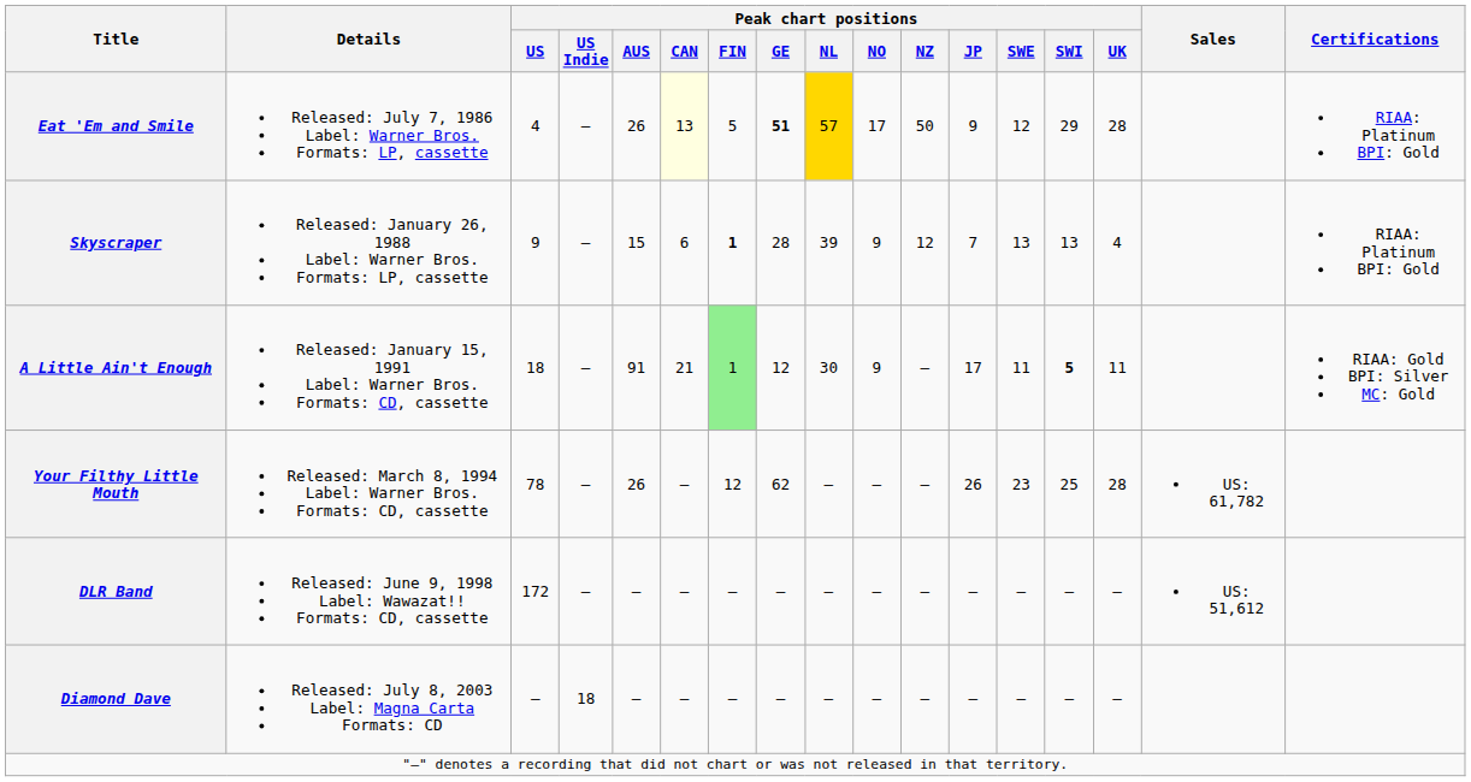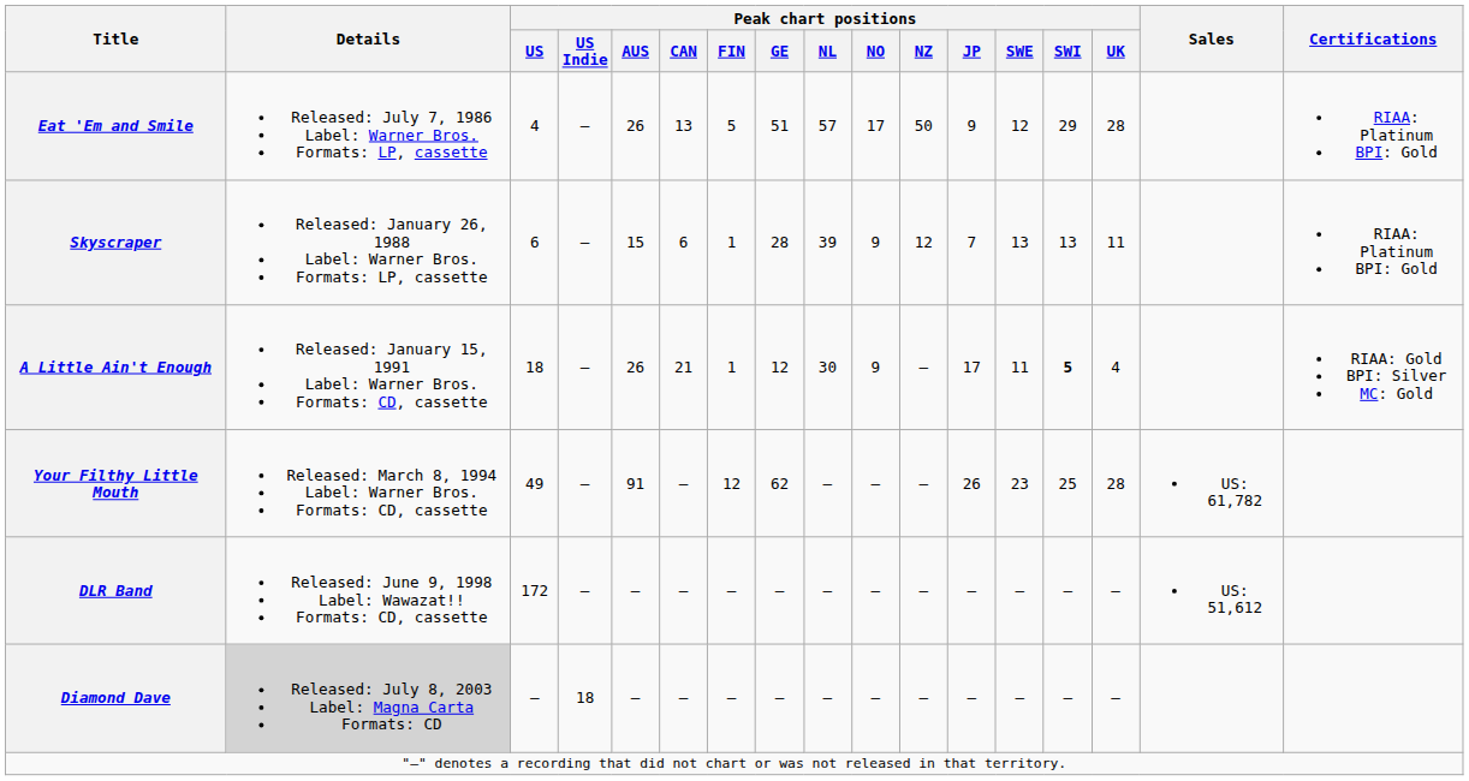 <table class="wikitable plainrowheaders" style="text-align:center;">
 <tr>
 <th rowspan="2">Title</th>
 <th rowspan="2">Details</th>
 <th colspan="13">Peak chart positions</th>
 <th rowspan="2">Sales</th>
 <th rowspan="2"><a href='#'>Certifications</a></th>
 </tr>
 <tr>
 <th width="35"><a href='#'>US</a><br></th>
 <th width="35"><a href='#'>US Indie</a><br></th>
 <th width="35"><a href='#'>AUS</a><br></th>
 <th width="35"><a href='#'>CAN</a><br></th>
 <th width="35"><a href='#'>FIN</a><br></th>
 <th width="35"><a href='#'>GE</a><br></th>
 <th width="35"><a href='#'>NL</a><br></th>
 <th width="35"><a href='#'>NO</a><br></th>
 <th width="35"><a href='#'>NZ</a><br></th>
 <th width="35"><a href='#'>JP</a><br></th>
 <th width="35"><a href='#'>SWE</a><br></th>
 <th width="35"><a href='#'>SWI</a><br></th>
 <th width="35"><a href='#'>UK</a><br></th>
 </tr>
 <tr>
 <th scope="row"><em><a href='#'>Eat 'Em and Smile</a></em></th>
 <td><br><ul><li>Released: July 7, 1986</li><li>Label: <a href='#'>Warner Bros.</a></li><li>Formats: <a href='#'>LP</a>, <a href='#'>cassette</a></li></ul></td>
 <td>4</td>
 <td>—</td>
 <td>26</td>
-<td style="background: lightyellow;">13</td>
+<td>13</td>
 <td>5</td>
-<td><strong>51</strong></td>
-<td style="background: gold;">57</td>
+<td>51</td>
+<td>57</td>
 <td>17</td>
 <td>50</td>
 <td>9</td>
 <td>12</td>
 <td>29</td>
 <td>28</td>
 <td></td>
 <td><br><ul><li><a href='#'>RIAA</a>: Platinum</li><li><a href='#'>BPI</a>: Gold</li></ul></td>
 </tr>
 <tr>
 <th scope="row"><em><a href='#'>Skyscraper</a></em></th>
 <td><br><ul><li>Released: January 26, 1988</li><li>Label: Warner Bros.</li><li>Formats: LP, cassette</li></ul></td>
-<td>9</td>
+<td>6</td>
 <td>—</td>
 <td>15</td>
 <td>6</td>
-<td><strong>1</strong></td>
+<td>1</td>
 <td>28</td>
 <td>39</td>
 <td>9</td>
 <td>12</td>
 <td>7</td>
 <td>13</td>
 <td>13</td>
-<td>4</td>
+<td>11</td>
 <td></td>
 <td><br><ul><li>RIAA: Platinum</li><li>BPI: Gold</li></ul></td>
 </tr>
 <tr>
 <th scope="row"><em><a href='#'>A Little Ain't Enough</a></em></th>
 <td><br><ul><li>Released: January 15, 1991</li><li>Label: Warner Bros.</li><li>Formats: <a href='#'>CD</a>, cassette</li></ul></td>
 <td>18</td>
 <td>—</td>
-<td>91</td>
+<td>26</td>
 <td>21</td>
-<td style="background: lightgreen;">1</td>
+<td>1</td>
 <td>12</td>
 <td>30</td>
 <td>9</td>
 <td>—</td>
 <td>17</td>
 <td>11</td>
 <td><strong>5</strong></td>
-<td>11</td>
+<td>4</td>
 <td></td>
 <td><br><ul><li>RIAA: Gold</li><li>BPI: Silver</li><li><a href='#'>MC</a>: Gold</li></ul></td>
 </tr>
 <tr>
 <th scope="row"><em><a href='#'>Your Filthy Little Mouth</a></em></th>
 <td><br><ul><li>Released: March 8, 1994</li><li>Label: Warner Bros.</li><li>Formats: CD, cassette</li></ul></td>
-<td>78</td>
+<td>49</td>
 <td>—</td>
-<td>26</td>
+<td>91</td>
 <td>—</td>
 <td>12</td>
 <td>62</td>
 <td>—</td>
 <td>—</td>
 <td>—</td>
 <td>26</td>
 <td>23</td>
 <td>25</td>
 <td>28</td>
 <td><br><ul><li>US: 61,782</li></ul></td>
 <td></td>
 </tr>
 <tr>
 <th scope="row"><em><a href='#'>DLR Band</a></em></th>
 <td><br><ul><li>Released: June 9, 1998</li><li>Label: Wawazat!!</li><li>Formats: CD, cassette</li></ul></td>
 <td>172</td>
 <td>—</td>
 <td>—</td>
 <td>—</td>
 <td>—</td>
 <td>—</td>
 <td>—</td>
 <td>—</td>
 <td>—</td>
 <td>—</td>
 <td>—</td>
 <td>—</td>
 <td>—</td>
 <td><br><ul><li>US: 51,612</li></ul></td>
 <td></td>
 </tr>
 <tr>
 <th scope="row"><em><a href='#'>Diamond Dave</a></em></th>
-<td><br><ul><li>Released: July 8, 2003</li><li>Label: <a href='#'>Magna Carta</a></li><li>Formats: CD</li></ul></td>
+<td style="background: lightgrey;"><br><ul><li>Released: July 8, 2003</li><li>Label: <a href='#'>Magna Carta</a></li><li>Formats: CD</li></ul></td>
 <td>—</td>
 <td>18</td>
 <td>—</td>
 <td>—</td>
 <td>—</td>
 <td>—</td>
 <td>—</td>
 <td>—</td>
 <td>—</td>
 <td>—</td>
 <td>—</td>
 <td>—</td>
 <td>—</td>
 <td></td>
 <td></td>
 </tr>
 <tr>
 <td colspan="18" style="font-size:90%">"—" denotes a recording that did not chart or was not released in that territory.</td>
 </tr>
 </table>
